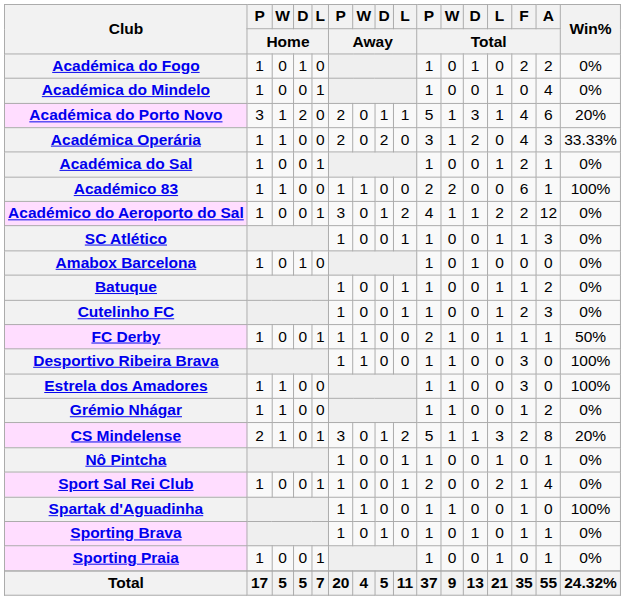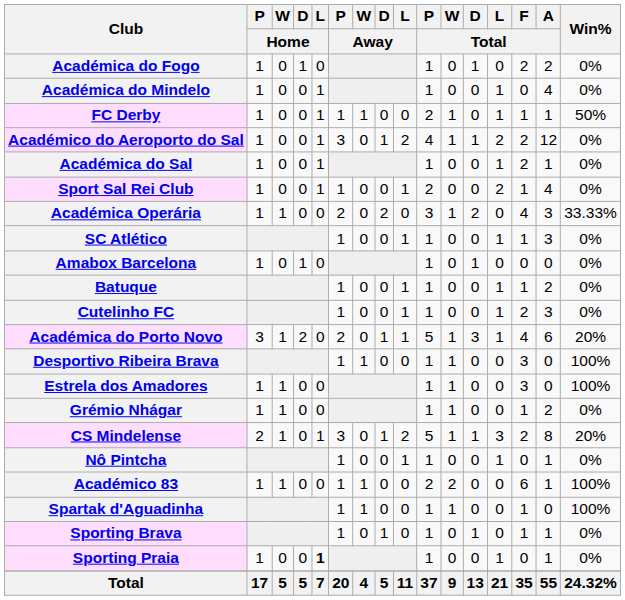 <table class="wikitable plainrowheaders sortable" style="text-align:center">
 <tr>
 <th scope="col" rowspan="2">Club</th>
 <th scope="col">P</th>
 <th scope="col">W</th>
 <th scope="col">D</th>
 <th scope="col">L</th>
 <th scope="col">P</th>
 <th scope="col">W</th>
 <th scope="col">D</th>
 <th scope="col">L</th>
 <th scope="col">P</th>
 <th scope="col">W</th>
 <th scope="col">D</th>
 <th scope="col">L</th>
 <th scope="col">F</th>
 <th scope="col">A</th>
 <th rowspan="2" scope="col">Win%</th>
 </tr>
 <tr class="unsortable">
 <th colspan="4">Home</th>
 <th colspan="4">Away</th>
 <th colspan="6">Total</th>
 </tr>
 <tr>
 <th scope="row"><a href='#'>Académica do Fogo</a></th>
 <td>1</td>
 <td>0</td>
 <td>1</td>
 <td>0</td>
 <td colspan=4 bgcolor=EFEFEF></td>
 <td>1</td>
 <td>0</td>
 <td>1</td>
 <td>0</td>
 <td>2</td>
 <td>2</td>
 <td>0%</td>
 </tr>
 <tr>
 <th scope="row"><a href='#'>Académica do Mindelo</a></th>
 <td>1</td>
 <td>0</td>
 <td>0</td>
 <td>1</td>
 <td colspan=4 bgcolor=EFEFEF></td>
 <td>1</td>
 <td>0</td>
 <td>0</td>
 <td>1</td>
 <td>0</td>
 <td>4</td>
 <td>0%</td>
 </tr>
 <tr>
-<th scope="row" style="background:#FFDDFF"><a href='#'>Académica do Porto Novo</a></th>
+<th scope="row" style="background:#FFDDFF"><a href='#'>FC Derby</a></th>
+<td>1</td>
+<td>0</td>
+<td>0</td>
+<td>1</td>
+<td>1</td>
+<td>1</td>
+<td>0</td>
+<td>0</td>
+<td>2</td>
+<td>1</td>
+<td>0</td>
+<td>1</td>
+<td>1</td>
+<td>1</td>
+<td>50%</td>
+</tr>
+<tr>
+<th scope="row" style="background:#FFDDFF"><a href='#'>Académico do Aeroporto do Sal</a></th>
+<td>1</td>
+<td>0</td>
+<td>0</td>
+<td>1</td>
 <td>3</td>
+<td>0</td>
+<td>1</td>
+<td>2</td>
+<td>4</td>
+<td>1</td>
+<td>1</td>
+<td>2</td>
+<td>2</td>
+<td>12</td>
+<td>0%</td>
+</tr>
+<tr>
+<th scope="row"><a href='#'>Académica do Sal</a></th>
+<td>1</td>
+<td>0</td>
+<td>0</td>
+<td>1</td>
+<td colspan=4 bgcolor=EFEFEF></td>
+<td>1</td>
+<td>0</td>
+<td>0</td>
+<td>1</td>
+<td>2</td>
+<td>1</td>
+<td>0%</td>
+</tr>
+<tr>
+<th scope="row" style="background:#FFDDFF"><a href='#'>Sport Sal Rei Club</a></th>
+<td>1</td>
+<td>0</td>
+<td>0</td>
+<td>1</td>
+<td>1</td>
+<td>0</td>
+<td>0</td>
 <td>1</td>
 <td>2</td>
 <td>0</td>
+<td>0</td>
 <td>2</td>
-<td>0</td>
-<td>1</td>
-<td>1</td>
-<td>5</td>
-<td>1</td>
-<td>3</td>
 <td>1</td>
 <td>4</td>
-<td>6</td>
-<td>20%</td>
+<td>0%</td>
 </tr>
 <tr>
 <th scope="row"><a href='#'>Académica Operária</a></th>
 <td>1</td>
 <td>1</td>
 <td>0</td>
 <td>0</td>
 <td>2</td>
 <td>0</td>
 <td>2</td>
 <td>0</td>
 <td>3</td>
 <td>1</td>
 <td>2</td>
 <td>0</td>
 <td>4</td>
 <td>3</td>
 <td>33.33%</td>
-</tr>
-<tr>
-<th scope="row"><a href='#'>Académica do Sal</a></th>
-<td>1</td>
-<td>0</td>
-<td>0</td>
-<td>1</td>
-<td colspan=4 bgcolor=EFEFEF></td>
-<td>1</td>
-<td>0</td>
-<td>0</td>
-<td>1</td>
-<td>2</td>
-<td>1</td>
-<td>0%</td>
-</tr>
-<tr>
-<th scope="row"><a href='#'>Académico 83</a></th>
-<td>1</td>
-<td>1</td>
-<td>0</td>
-<td>0</td>
-<td>1</td>
-<td>1</td>
-<td>0</td>
-<td>0</td>
-<td>2</td>
-<td>2</td>
-<td>0</td>
-<td>0</td>
-<td>6</td>
-<td>1</td>
-<td>100%</td>
-</tr>
-<tr>
-<th scope="row" style="background:#FFDDFF"><a href='#'>Académico do Aeroporto do Sal</a></th>
-<td>1</td>
-<td>0</td>
-<td>0</td>
-<td>1</td>
-<td>3</td>
-<td>0</td>
-<td>1</td>
-<td>2</td>
-<td>4</td>
-<td>1</td>
-<td>1</td>
-<td>2</td>
-<td>2</td>
-<td>12</td>
-<td>0%</td>
 </tr>
 <tr>
 <th scope="row"><a href='#'>SC Atlético</a></th>
 <td colspan=4 bgcolor=EFEFEF></td>
 <td>1</td>
 <td>0</td>
 <td>0</td>
 <td>1</td>
 <td>1</td>
 <td>0</td>
 <td>0</td>
 <td>1</td>
 <td>1</td>
 <td>3</td>
 <td>0%</td>
 </tr>
 <tr>
 <th scope="row"><a href='#'>Amabox Barcelona</a></th>
 <td>1</td>
 <td>0</td>
 <td>1</td>
 <td>0</td>
 <td colspan=4 bgcolor=EFEFEF></td>
 <td>1</td>
 <td>0</td>
 <td>1</td>
 <td>0</td>
 <td>0</td>
 <td>0</td>
 <td>0%</td>
 </tr>
 <tr>
 <th scope="row"><a href='#'>Batuque</a></th>
 <td colspan=4 bgcolor=EFEFEF></td>
 <td>1</td>
 <td>0</td>
 <td>0</td>
 <td>1</td>
 <td>1</td>
 <td>0</td>
 <td>0</td>
 <td>1</td>
 <td>1</td>
 <td>2</td>
 <td>0%</td>
 </tr>
 <tr>
 <th scope="row"><a href='#'>Cutelinho FC</a></th>
 <td colspan=4 bgcolor=EFEFEF></td>
 <td>1</td>
 <td>0</td>
 <td>0</td>
 <td>1</td>
 <td>1</td>
 <td>0</td>
 <td>0</td>
 <td>1</td>
 <td>2</td>
 <td>3</td>
 <td>0%</td>
 </tr>
 <tr>
-<th scope="row" style="background:#FFDDFF"><a href='#'>FC Derby</a></th>
+<th scope="row" style="background:#FFDDFF"><a href='#'>Académica do Porto Novo</a></th>
+<td>3</td>
 <td>1</td>
+<td>2</td>
 <td>0</td>
+<td>2</td>
 <td>0</td>
 <td>1</td>
 <td>1</td>
+<td>5</td>
 <td>1</td>
-<td>0</td>
-<td>0</td>
-<td>2</td>
+<td>3</td>
 <td>1</td>
-<td>0</td>
-<td>1</td>
-<td>1</td>
-<td>1</td>
-<td>50%</td>
+<td>4</td>
+<td>6</td>
+<td>20%</td>
 </tr>
 <tr>
 <th scope="row"><a href='#'>Desportivo Ribeira Brava</a></th>
 <td colspan=4 bgcolor=EFEFEF></td>
 <td>1</td>
 <td>1</td>
 <td>0</td>
 <td>0</td>
 <td>1</td>
 <td>1</td>
 <td>0</td>
 <td>0</td>
 <td>3</td>
 <td>0</td>
 <td>100%</td>
 </tr>
 <tr>
 <th scope="row"><a href='#'>Estrela dos Amadores</a></th>
 <td>1</td>
 <td>1</td>
 <td>0</td>
 <td>0</td>
 <td colspan=4 bgcolor=EFEFEF></td>
 <td>1</td>
 <td>1</td>
 <td>0</td>
 <td>0</td>
 <td>3</td>
 <td>0</td>
 <td>100%</td>
 </tr>
 <tr>
 <th scope="row"><a href='#'>Grémio Nhágar</a></th>
 <td>1</td>
 <td>1</td>
 <td>0</td>
 <td>0</td>
 <td colspan=4 bgcolor=EFEFEF></td>
 <td>1</td>
 <td>1</td>
 <td>0</td>
 <td>0</td>
 <td>1</td>
 <td>2</td>
 <td>0%</td>
 </tr>
 <tr>
 <th scope="row" style="background:#FFDDFF"><a href='#'>CS Mindelense</a></th>
 <td>2</td>
 <td>1</td>
 <td>0</td>
 <td>1</td>
 <td>3</td>
 <td>0</td>
 <td>1</td>
 <td>2</td>
 <td>5</td>
 <td>1</td>
 <td>1</td>
 <td>3</td>
 <td>2</td>
 <td>8</td>
 <td>20%</td>
 </tr>
 <tr>
 <th scope="row"><a href='#'>Nô Pintcha</a></th>
 <td colspan=4 bgcolor=EFEFEF></td>
 <td>1</td>
 <td>0</td>
 <td>0</td>
 <td>1</td>
 <td>1</td>
 <td>0</td>
 <td>0</td>
 <td>1</td>
 <td>0</td>
 <td>1</td>
 <td>0%</td>
 </tr>
 <tr>
-<th scope="row" style="background:#FFDDFF"><a href='#'>Sport Sal Rei Club</a></th>
+<th scope="row"><a href='#'>Académico 83</a></th>
+<td>1</td>
 <td>1</td>
 <td>0</td>
 <td>0</td>
 <td>1</td>
 <td>1</td>
 <td>0</td>
 <td>0</td>
-<td>1</td>
+<td>2</td>
 <td>2</td>
 <td>0</td>
 <td>0</td>
-<td>2</td>
+<td>6</td>
 <td>1</td>
-<td>4</td>
-<td>0%</td>
+<td>100%</td>
 </tr>
 <tr>
 <th scope="row"><a href='#'>Spartak d'Aguadinha</a></th>
 <td colspan=4 bgcolor=EFEFEF></td>
 <td>1</td>
 <td>1</td>
 <td>0</td>
 <td>0</td>
 <td>1</td>
 <td>1</td>
 <td>0</td>
 <td>0</td>
 <td>1</td>
 <td>0</td>
 <td>100%</td>
 </tr>
 <tr>
 <th scope="row" style="background:#FFDDFF"><a href='#'>Sporting Brava</a></th>
 <td colspan=4 bgcolor=EFEFEF></td>
 <td>1</td>
 <td>0</td>
 <td>1</td>
 <td>0</td>
 <td>1</td>
 <td>0</td>
 <td>1</td>
 <td>0</td>
 <td>1</td>
 <td>1</td>
 <td>0%</td>
 </tr>
 <tr>
 <th scope="row" style="background:#FFDDFF"><a href='#'>Sporting Praia</a></th>
 <td>1</td>
 <td>0</td>
 <td>0</td>
-<td>1</td>
+<td><strong>1</strong></td>
 <td colspan=4 bgcolor=EFEFEF></td>
 <td>1</td>
 <td>0</td>
 <td>0</td>
 <td>1</td>
 <td>0</td>
 <td>1</td>
 <td>0%</td>
 </tr>
 <tr>
 </tr>
 <tr class="sortbottom">
 </tr>
 <tr>
 <th>Total</th>
 <th>17</th>
 <th>5</th>
 <th>5</th>
 <th>7</th>
 <th>20</th>
 <th>4</th>
 <th>5</th>
 <th>11</th>
 <th>37</th>
 <th>9</th>
 <th>13</th>
 <th>21</th>
 <th>35</th>
 <th>55</th>
 <th>24.32%</th>
 </tr>
 </table>
